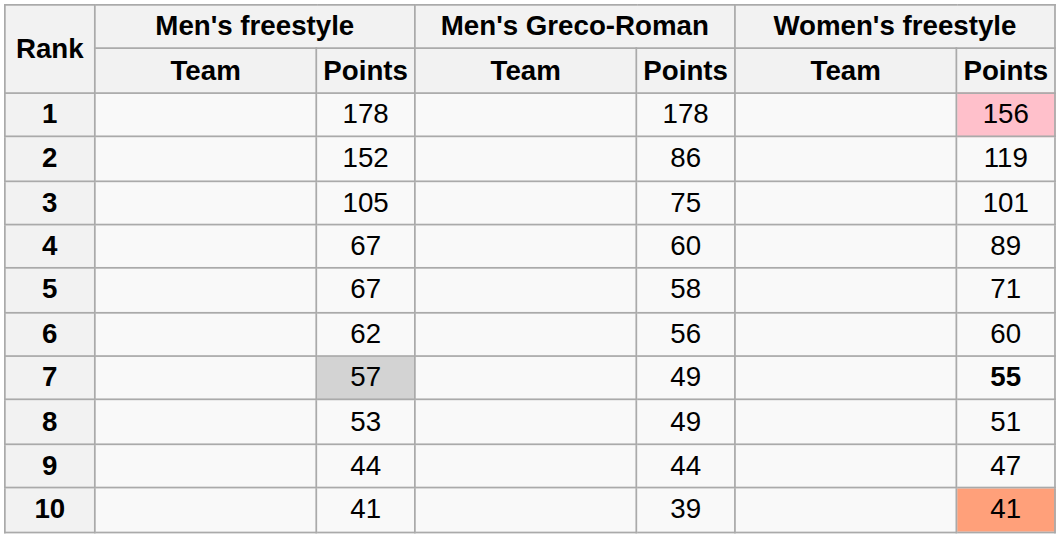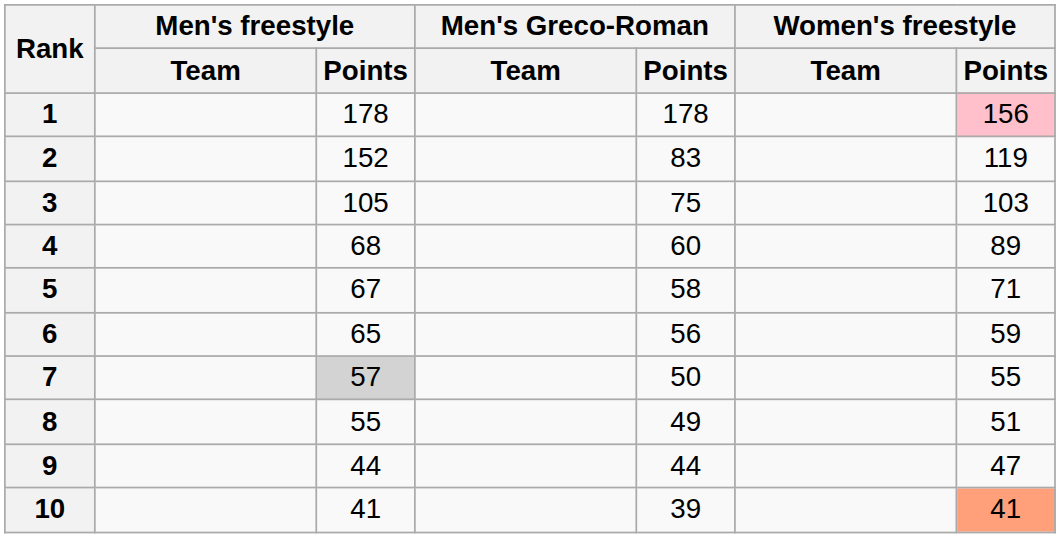 <table class="wikitable" style="text-align:center;">
 <tr>
 <th rowspan="2" width="50">Rank</th>
 <th colspan="2">Men's freestyle</th>
 <th colspan="2">Men's Greco-Roman</th>
 <th colspan="2">Women's freestyle</th>
 </tr>
 <tr>
 <th width="200">Team</th>
 <th width="50">Points</th>
 <th width="200">Team</th>
 <th width="50">Points</th>
 <th width="200">Team</th>
 <th width="50">Points</th>
 </tr>
 <tr>
 <th>1</th>
 <td align="left"></td>
 <td>178</td>
 <td align="left"></td>
 <td>178</td>
 <td align="left"></td>
 <td style="background: pink;">156</td>
 </tr>
 <tr>
 <th>2</th>
 <td align="left"></td>
 <td>152</td>
 <td align="left"></td>
-<td>86</td>
+<td>83</td>
 <td align="left"></td>
 <td>119</td>
 </tr>
 <tr>
 <th>3</th>
 <td align="left"></td>
 <td>105</td>
 <td align="left"></td>
 <td>75</td>
 <td align="left"></td>
-<td>101</td>
+<td>103</td>
 </tr>
 <tr>
 <th>4</th>
 <td align="left"></td>
-<td>67</td>
+<td>68</td>
 <td align="left"></td>
 <td>60</td>
 <td align="left"></td>
 <td>89</td>
 </tr>
 <tr>
 <th>5</th>
 <td align="left"></td>
 <td>67</td>
 <td align="left"></td>
 <td>58</td>
 <td align="left"></td>
 <td>71</td>
 </tr>
 <tr>
 <th>6</th>
 <td align="left"></td>
-<td>62</td>
+<td>65</td>
 <td align="left"></td>
 <td>56</td>
 <td align="left"></td>
-<td>60</td>
+<td>59</td>
 </tr>
 <tr>
 <th>7</th>
 <td align="left"></td>
 <td style="background: lightgrey;">57</td>
 <td align="left"></td>
-<td>49</td>
+<td>50</td>
 <td align="left"></td>
-<td><strong>55</strong></td>
+<td>55</td>
 </tr>
 <tr>
 <th>8</th>
 <td align="left"></td>
-<td>53</td>
+<td>55</td>
 <td align="left"></td>
 <td>49</td>
 <td align="left"></td>
 <td>51</td>
 </tr>
 <tr>
 <th>9</th>
 <td align="left"></td>
 <td>44</td>
 <td align="left"></td>
 <td>44</td>
 <td align="left"></td>
 <td>47</td>
 </tr>
 <tr>
 <th>10</th>
 <td align="left"></td>
 <td>41</td>
 <td align="left"></td>
 <td>39</td>
 <td align="left"></td>
 <td style="background: lightsalmon;">41</td>
 </tr>
 </table>
